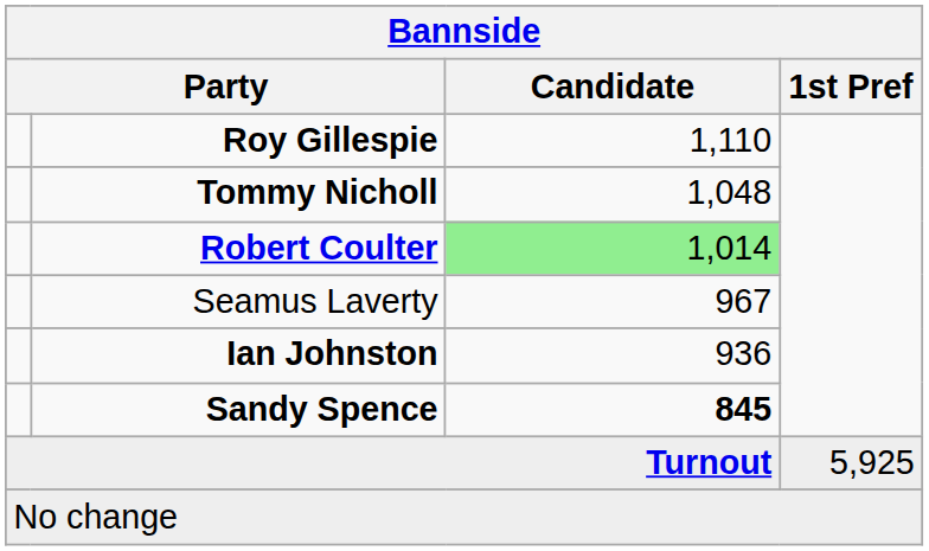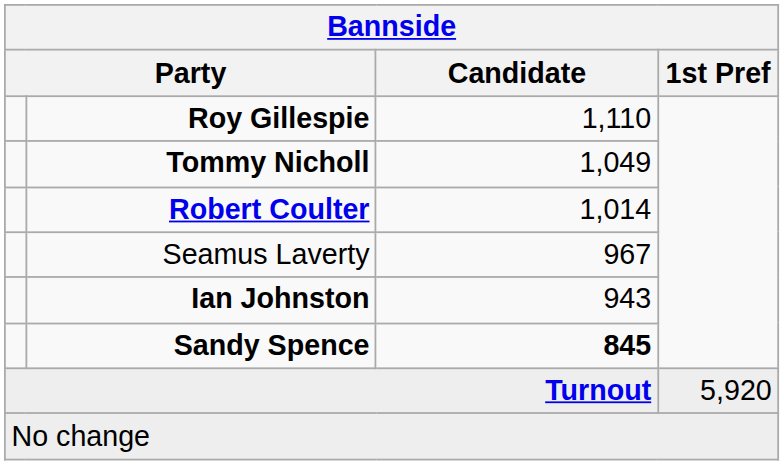 <table class="wikitable">
 <tr>
 <th colspan="4" align="center"><a href='#'>Bannside</a></th>
 </tr>
 <tr>
 <th colspan="2" align="center" width=200>Party</th>
 <th width=150>Candidate</th>
 <th width=60>1st Pref</th>
 </tr>
 <tr>
 <td></td>
 <td align="right"><strong>Roy Gillespie</strong></td>
 <td align="right">1,110</td>
 </tr>
 <tr>
 <td></td>
 <td align="right"><strong>Tommy Nicholl</strong></td>
-<td align="right">1,048</td>
+<td align="right">1,049</td>
 </tr>
 <tr>
 <td></td>
 <td align="right"><strong><a href='#'>Robert Coulter</a></strong></td>
-<td align="right" style="background: lightgreen;">1,014</td>
+<td align="right">1,014</td>
 </tr>
 <tr>
 <td></td>
 <td align="right">Seamus Laverty</td>
 <td align="right">967</td>
 </tr>
 <tr>
 <td></td>
 <td align="right"><strong>Ian Johnston</strong></td>
-<td align="right">936</td>
+<td align="right">943</td>
 </tr>
 <tr>
 <td></td>
 <td align="right"><strong>Sandy Spence</strong></td>
 <td align="right"><strong>845</strong></td>
 </tr>
 <tr bgcolor="EEEEEE">
 <td colspan=3 align="right"><strong><a href='#'>Turnout</a></strong></td>
-<td align="right">5,925</td>
+<td align="right">5,920</td>
 </tr>
 <tr bgcolor="EEEEEE">
 <td colspan=4>No change</td>
 </tr>
 </table>
